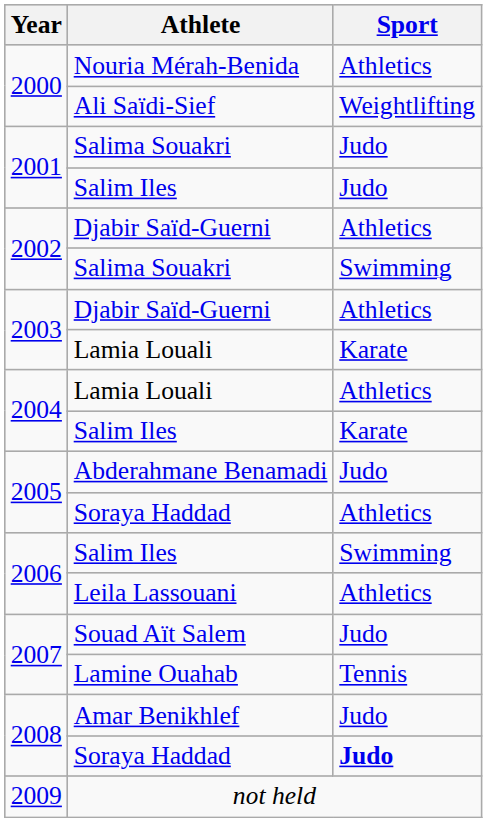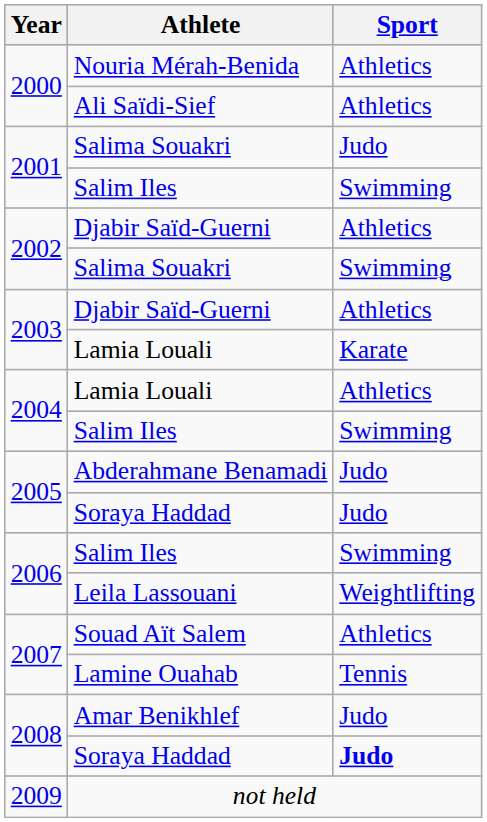 <table class="wikitable">
 <tr style="white-space: nowrap;">
 <th>Year</th>
 <th>Athlete</th>
 <th><a href='#'>Sport</a></th>
 </tr>
 <tr>
 <td rowspan=2><a href='#'>2000</a></td>
 <td><a href='#'>Nouria Mérah-Benida</a></td>
 <td><a href='#'>Athletics</a></td>
 </tr>
 <tr>
 <td><a href='#'>Ali Saïdi-Sief</a></td>
-<td><a href='#'>Weightlifting</a></td>
+<td><a href='#'>Athletics</a></td>
 </tr>
 <tr>
 <td rowspan=2><a href='#'>2001</a></td>
 <td><a href='#'>Salima Souakri</a></td>
 <td><a href='#'>Judo</a></td>
 </tr>
 <tr>
 <td><a href='#'>Salim Iles</a></td>
-<td><a href='#'>Judo</a></td>
+<td><a href='#'>Swimming</a></td>
 </tr>
 <tr>
 <td rowspan=2><a href='#'>2002</a></td>
 <td><a href='#'>Djabir Saïd-Guerni</a></td>
 <td><a href='#'>Athletics</a></td>
 </tr>
 <tr>
 <td><a href='#'>Salima Souakri</a></td>
 <td><a href='#'>Swimming</a></td>
 </tr>
 <tr>
 <td rowspan=2><a href='#'>2003</a></td>
 <td><a href='#'>Djabir Saïd-Guerni</a></td>
 <td><a href='#'>Athletics</a></td>
 </tr>
 <tr>
 <td>Lamia Louali</td>
 <td><a href='#'>Karate</a></td>
 </tr>
 <tr>
 <td rowspan=2><a href='#'>2004</a></td>
 <td>Lamia Louali</td>
 <td><a href='#'>Athletics</a></td>
 </tr>
 <tr>
 <td><a href='#'>Salim Iles</a></td>
-<td><a href='#'>Karate</a></td>
+<td><a href='#'>Swimming</a></td>
 </tr>
 <tr>
 <td rowspan=2><a href='#'>2005</a></td>
 <td><a href='#'>Abderahmane Benamadi</a></td>
 <td><a href='#'>Judo</a></td>
 </tr>
 <tr>
 <td><a href='#'>Soraya Haddad</a></td>
-<td><a href='#'>Athletics</a></td>
+<td><a href='#'>Judo</a></td>
 </tr>
 <tr>
 <td rowspan=2><a href='#'>2006</a></td>
 <td><a href='#'>Salim Iles</a></td>
 <td><a href='#'>Swimming</a></td>
 </tr>
 <tr>
 <td><a href='#'>Leila Lassouani</a></td>
-<td><a href='#'>Athletics</a></td>
+<td><a href='#'>Weightlifting</a></td>
 </tr>
 <tr>
 <td rowspan=2><a href='#'>2007</a></td>
 <td><a href='#'>Souad Aït Salem</a></td>
-<td><a href='#'>Judo</a></td>
+<td><a href='#'>Athletics</a></td>
 </tr>
 <tr>
 <td><a href='#'>Lamine Ouahab</a></td>
 <td><a href='#'>Tennis</a></td>
 </tr>
 <tr>
 <td rowspan=2><a href='#'>2008</a></td>
 <td><a href='#'>Amar Benikhlef</a></td>
 <td><a href='#'>Judo</a></td>
 </tr>
 <tr>
 <td><a href='#'>Soraya Haddad</a></td>
 <td><strong><a href='#'>Judo</a></strong></td>
 </tr>
 <tr>
 <td><a href='#'>2009</a></td>
 <td colspan=2 align=center><em>not held</em></td>
 </tr>
 <tr>
 </tr>
 </table>
